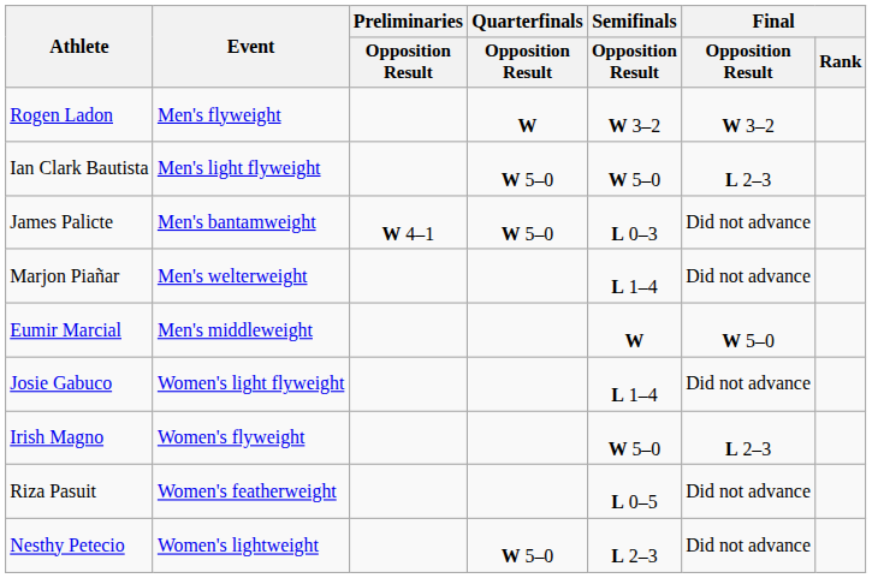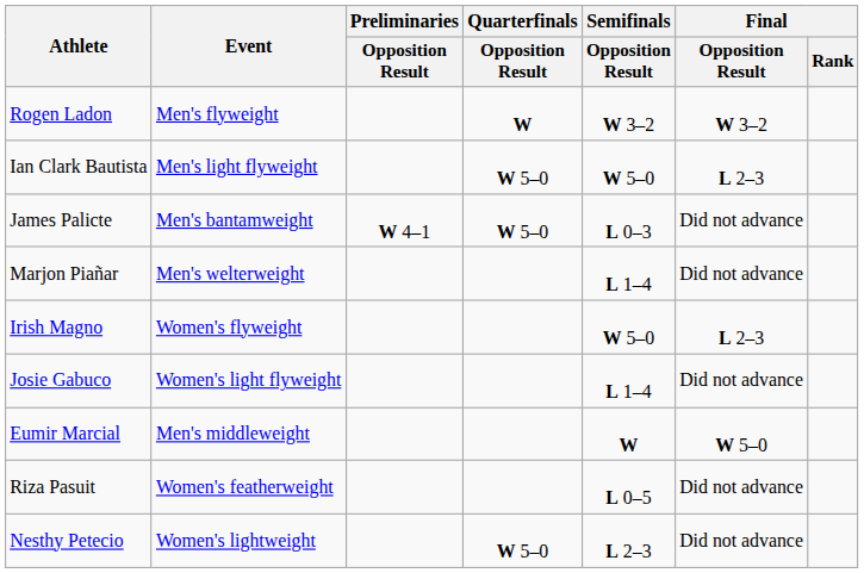 <table class="wikitable" style="font-size:90%">
 <tr>
 <th rowspan="2">Athlete</th>
 <th rowspan="2">Event</th>
 <th>Preliminaries</th>
 <th>Quarterfinals</th>
 <th>Semifinals</th>
 <th colspan=2>Final</th>
 </tr>
 <tr style="font-size:95%">
 <th>Opposition<br>Result</th>
 <th>Opposition<br>Result</th>
 <th>Opposition<br>Result</th>
 <th>Opposition<br>Result</th>
 <th>Rank</th>
 </tr>
 <tr align=center>
 <td align=left><a href='#'>Rogen Ladon</a></td>
 <td align=left><a href='#'>Men's flyweight</a></td>
 <td></td>
 <td><br><strong>W</strong> </td>
 <td><br><strong>W</strong> 3–2</td>
 <td><br><strong>W</strong> 3–2</td>
 <td></td>
 </tr>
 <tr align=center>
 <td align=left>Ian Clark Bautista</td>
 <td align=left><a href='#'>Men's light flyweight</a></td>
 <td></td>
 <td><br><strong>W</strong> 5–0</td>
 <td><br><strong>W</strong> 5–0</td>
 <td><br><strong>L</strong> 2–3</td>
 <td></td>
 </tr>
 <tr align=center>
 <td align=left>James Palicte</td>
 <td align=left><a href='#'>Men's bantamweight</a></td>
 <td><br><strong>W</strong> 4–1</td>
 <td><br><strong>W</strong> 5–0</td>
 <td><br><strong>L</strong> 0–3</td>
 <td>Did not advance</td>
 <td></td>
 </tr>
 <tr align=center>
 <td align=left>Marjon Piañar</td>
 <td align=left><a href='#'>Men's welterweight</a></td>
 <td></td>
 <td></td>
 <td><br><strong>L</strong> 1–4</td>
 <td>Did not advance</td>
 <td></td>
 </tr>
 <tr align=center>
-<td align=left><a href='#'>Eumir Marcial</a></td>
-<td align=left><a href='#'>Men's middleweight</a></td>
+<td align=left><a href='#'>Irish Magno</a></td>
+<td align=left><a href='#'>Women's flyweight</a></td>
 <td></td>
 <td></td>
-<td><br><strong>W</strong> </td>
 <td><br><strong>W</strong> 5–0</td>
+<td><br><strong>L</strong> 2–3</td>
 <td></td>
 </tr>
 <tr align=center>
 <td align=left><a href='#'>Josie Gabuco</a></td>
 <td align=left><a href='#'>Women's light flyweight</a></td>
 <td></td>
 <td></td>
 <td><br><strong>L</strong> 1–4</td>
 <td>Did not advance</td>
 <td></td>
 </tr>
 <tr align=center>
-<td align=left><a href='#'>Irish Magno</a></td>
-<td align=left><a href='#'>Women's flyweight</a></td>
+<td align=left><a href='#'>Eumir Marcial</a></td>
+<td align=left><a href='#'>Men's middleweight</a></td>
 <td></td>
 <td></td>
+<td><br><strong>W</strong> </td>
 <td><br><strong>W</strong> 5–0</td>
-<td><br><strong>L</strong> 2–3</td>
 <td></td>
 </tr>
 <tr align=center>
 <td align=left>Riza Pasuit</td>
 <td align=left><a href='#'>Women's featherweight</a></td>
 <td></td>
 <td></td>
 <td><br><strong>L</strong> 0–5</td>
 <td>Did not advance</td>
 <td></td>
 </tr>
 <tr align=center>
 <td align=left><a href='#'>Nesthy Petecio</a></td>
 <td align=left><a href='#'>Women's lightweight</a></td>
 <td></td>
 <td><br><strong>W</strong> 5–0</td>
 <td><br><strong>L</strong> 2–3</td>
 <td>Did not advance</td>
 <td></td>
 </tr>
 </table>
